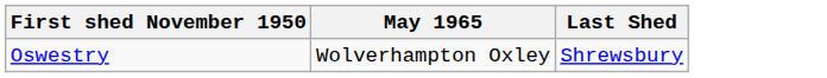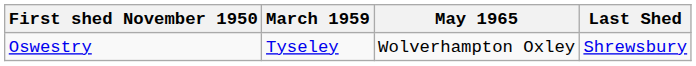 <table class="wikitable">
 <tr>
 <th>First shed November 1950</th>
+<th>March 1959</th>
 <th>May 1965</th>
 <th>Last Shed</th>
 </tr>
 <tr>
 <td><a href='#'>Oswestry</a></td>
+<td><a href='#'>Tyseley</a></td>
 <td>Wolverhampton Oxley</td>
 <td><a href='#'>Shrewsbury</a></td>
 </tr>
 </table>
